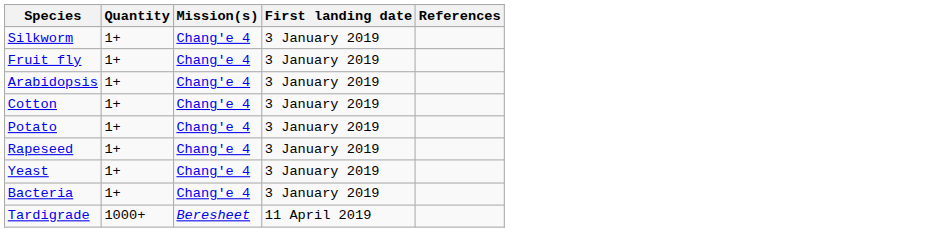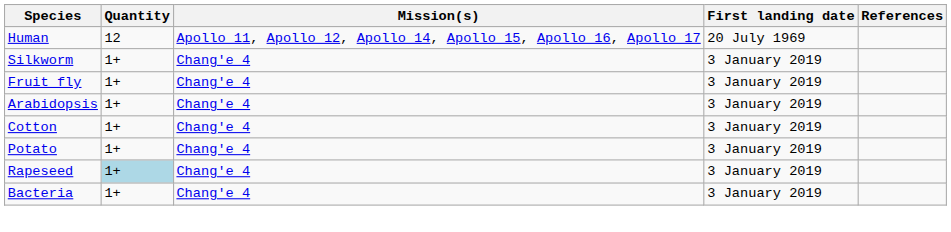 <table class="wikitable sortable">
 <tr>
 <th>Species</th>
 <th>Quantity</th>
 <th>Mission(s)</th>
 <th>First landing date</th>
 <th>References</th>
+</tr>
+<tr>
+<td><a href='#'>Human</a></td>
+<td>12</td>
+<td><a href='#'>Apollo 11</a>, <a href='#'>Apollo 12</a>, <a href='#'>Apollo 14</a>, <a href='#'>Apollo 15</a>, <a href='#'>Apollo 16</a>, <a href='#'>Apollo 17</a></td>
+<td>20 July 1969</td>
+<td></td>
 </tr>
 <tr>
 <td><a href='#'>Silkworm</a></td>
 <td>1+</td>
 <td><a href='#'>Chang'e 4</a></td>
 <td>3 January 2019</td>
 <td></td>
 </tr>
 <tr>
 <td><a href='#'>Fruit fly</a></td>
 <td>1+</td>
 <td><a href='#'>Chang'e 4</a></td>
 <td>3 January 2019</td>
 <td></td>
 </tr>
 <tr>
 <td><a href='#'>Arabidopsis</a></td>
 <td>1+</td>
 <td><a href='#'>Chang'e 4</a></td>
 <td>3 January 2019</td>
 <td></td>
 </tr>
 <tr>
 <td><a href='#'>Cotton</a></td>
 <td>1+</td>
 <td><a href='#'>Chang'e 4</a></td>
 <td>3 January 2019</td>
 <td></td>
 </tr>
 <tr>
 <td><a href='#'>Potato</a></td>
 <td>1+</td>
 <td><a href='#'>Chang'e 4</a></td>
 <td>3 January 2019</td>
 <td></td>
 </tr>
 <tr>
 <td><a href='#'>Rapeseed</a></td>
-<td>1+</td>
-<td><a href='#'>Chang'e 4</a></td>
-<td>3 January 2019</td>
-<td></td>
-</tr>
-<tr>
-<td><a href='#'>Yeast</a></td>
-<td>1+</td>
+<td style="background: lightblue;">1+</td>
 <td><a href='#'>Chang'e 4</a></td>
 <td>3 January 2019</td>
 <td></td>
 </tr>
 <tr>
 <td><a href='#'>Bacteria</a></td>
 <td>1+</td>
 <td><a href='#'>Chang'e 4</a></td>
 <td>3 January 2019</td>
 <td></td>
 </tr>
-<tr>
-<td><a href='#'>Tardigrade</a></td>
-<td>1000+</td>
-<td><em><a href='#'>Beresheet</a></em></td>
-<td>11 April 2019</td>
-<td></td>
-</tr>
 </table>
